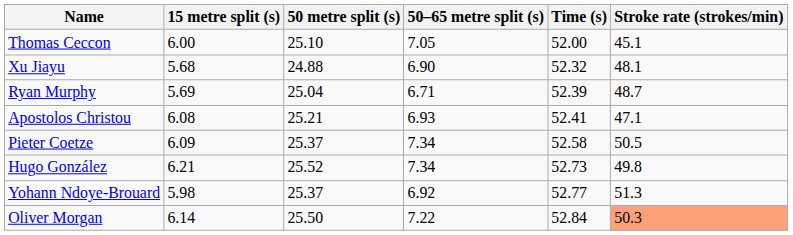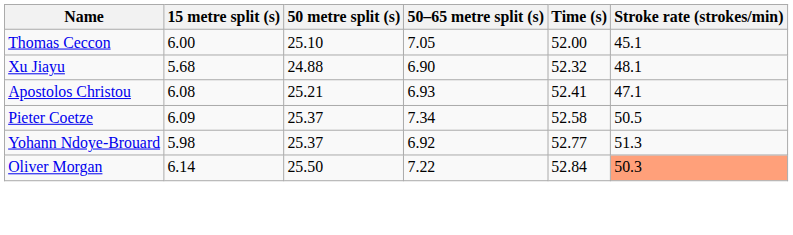 <table class="wikitable sortable mw-collapsible">
 <tr>
 <th scope="col">Name</th>
 <th scope="col">15 metre split (s)</th>
 <th scope="col">50 metre split (s)</th>
 <th scope="col">50–65 metre split (s)</th>
 <th scope="col">Time (s)</th>
 <th scope="col">Stroke rate (strokes/min)</th>
 </tr>
 <tr>
 <td><a href='#'>Thomas Ceccon</a></td>
 <td>6.00</td>
 <td>25.10</td>
 <td>7.05</td>
 <td>52.00</td>
 <td>45.1</td>
 </tr>
 <tr>
 <td><a href='#'>Xu Jiayu</a></td>
 <td>5.68</td>
 <td>24.88</td>
 <td>6.90</td>
 <td>52.32</td>
 <td>48.1</td>
 </tr>
 <tr>
-<td><a href='#'>Ryan Murphy</a></td>
-<td>5.69</td>
-<td>25.04</td>
-<td>6.71</td>
-<td>52.39</td>
-<td>48.7</td>
-</tr>
-<tr>
 <td><a href='#'>Apostolos Christou</a></td>
 <td>6.08</td>
 <td>25.21</td>
 <td>6.93</td>
 <td>52.41</td>
 <td>47.1</td>
 </tr>
 <tr>
 <td><a href='#'>Pieter Coetze</a></td>
 <td>6.09</td>
 <td>25.37</td>
 <td>7.34</td>
 <td>52.58</td>
 <td>50.5</td>
-</tr>
-<tr>
-<td><a href='#'>Hugo González</a></td>
-<td>6.21</td>
-<td>25.52</td>
-<td>7.34</td>
-<td>52.73</td>
-<td>49.8</td>
 </tr>
 <tr>
 <td><a href='#'>Yohann Ndoye-Brouard</a></td>
 <td>5.98</td>
 <td>25.37</td>
 <td>6.92</td>
 <td>52.77</td>
 <td>51.3</td>
 </tr>
 <tr>
 <td><a href='#'>Oliver Morgan</a></td>
 <td>6.14</td>
 <td>25.50</td>
 <td>7.22</td>
 <td>52.84</td>
 <td style="background: lightsalmon;">50.3</td>
 </tr>
 </table>
